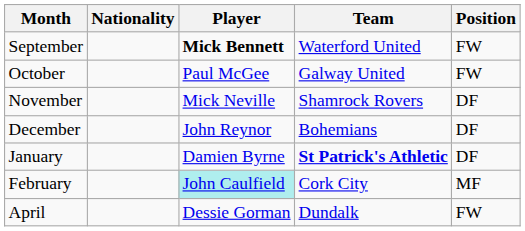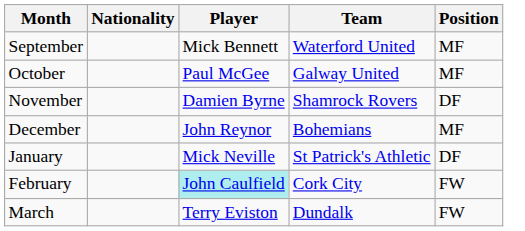 <table class="wikitable sortable">
 <tr>
 <th>Month</th>
 <th>Nationality</th>
 <th>Player</th>
 <th>Team</th>
 <th>Position</th>
 </tr>
 <tr>
 <td>September</td>
 <td></td>
-<td><strong>Mick Bennett</strong></td>
+<td>Mick Bennett</td>
 <td><a href='#'>Waterford United</a></td>
-<td>FW</td>
+<td>MF</td>
 </tr>
 <tr>
 <td>October</td>
 <td></td>
 <td><a href='#'>Paul McGee</a></td>
 <td><a href='#'>Galway United</a></td>
-<td>FW</td>
+<td>MF</td>
 </tr>
 <tr>
 <td>November</td>
 <td></td>
-<td><a href='#'>Mick Neville</a></td>
+<td><a href='#'>Damien Byrne</a></td>
 <td><a href='#'>Shamrock Rovers</a></td>
 <td>DF</td>
 </tr>
 <tr>
 <td>December</td>
 <td></td>
 <td><a href='#'>John Reynor</a></td>
 <td><a href='#'>Bohemians</a></td>
-<td>DF</td>
+<td>MF</td>
 </tr>
 <tr>
 <td>January</td>
 <td></td>
-<td><a href='#'>Damien Byrne</a></td>
-<td><strong><a href='#'>St Patrick's Athletic</a></strong></td>
+<td><a href='#'>Mick Neville</a></td>
+<td><a href='#'>St Patrick's Athletic</a></td>
 <td>DF</td>
 </tr>
 <tr>
 <td>February</td>
 <td></td>
 <td style="background: paleturquoise;"><a href='#'>John Caulfield</a></td>
 <td><a href='#'>Cork City</a></td>
-<td>MF</td>
+<td>FW</td>
 </tr>
 <tr>
-<td>April</td>
+<td>March</td>
 <td></td>
-<td><a href='#'>Dessie Gorman</a></td>
+<td><a href='#'>Terry Eviston</a></td>
 <td><a href='#'>Dundalk</a></td>
 <td>FW</td>
 </tr>
 </table>
